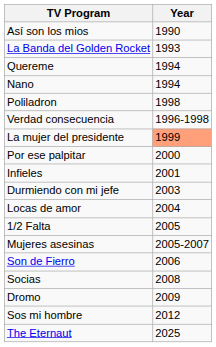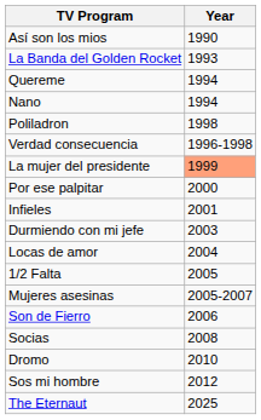 <table class="wikitable">
 <tr>
 <th>TV Program</th>
 <th>Year</th>
 </tr>
 <tr>
 <td>Así son los mios</td>
 <td>1990</td>
 </tr>
 <tr>
 <td><a href='#'>La Banda del Golden Rocket</a></td>
 <td>1993</td>
 </tr>
 <tr>
 <td>Quereme</td>
 <td>1994</td>
 </tr>
 <tr>
 <td>Nano</td>
 <td>1994</td>
 </tr>
 <tr>
 <td>Poliladron</td>
 <td>1998</td>
 </tr>
 <tr>
 <td>Verdad consecuencia</td>
 <td>1996-1998</td>
 </tr>
 <tr>
 <td>La mujer del presidente</td>
 <td style="background: lightsalmon;">1999</td>
 </tr>
 <tr>
 <td>Por ese palpitar</td>
 <td>2000</td>
 </tr>
 <tr>
 <td>Infieles</td>
 <td>2001</td>
 </tr>
 <tr>
 <td>Durmiendo con mi jefe</td>
 <td>2003</td>
 </tr>
 <tr>
 <td>Locas de amor</td>
 <td>2004</td>
 </tr>
 <tr>
 <td>1/2 Falta</td>
 <td>2005</td>
 </tr>
 <tr>
 <td>Mujeres asesinas</td>
 <td>2005-2007</td>
 </tr>
 <tr>
 <td><a href='#'>Son de Fierro</a></td>
 <td>2006</td>
 </tr>
 <tr>
 <td>Socias</td>
 <td>2008</td>
 </tr>
 <tr>
 <td>Dromo</td>
-<td>2009</td>
+<td>2010</td>
 </tr>
 <tr>
 <td>Sos mi hombre</td>
 <td>2012</td>
 </tr>
 <tr>
 <td><a href='#'>The Eternaut</a></td>
 <td>2025</td>
 </tr>
 </table>
